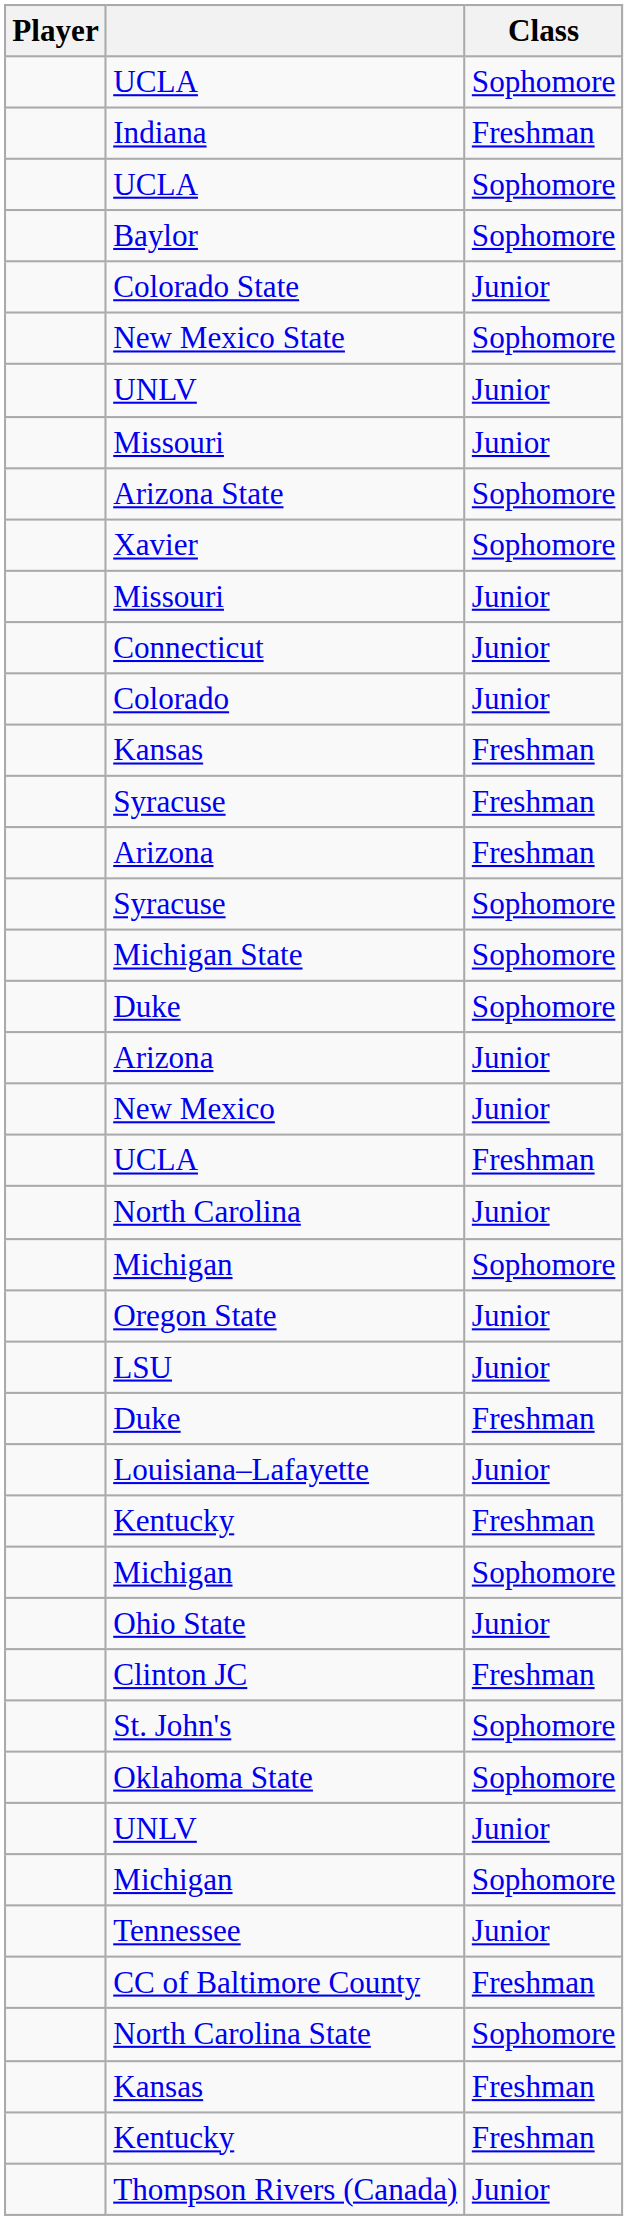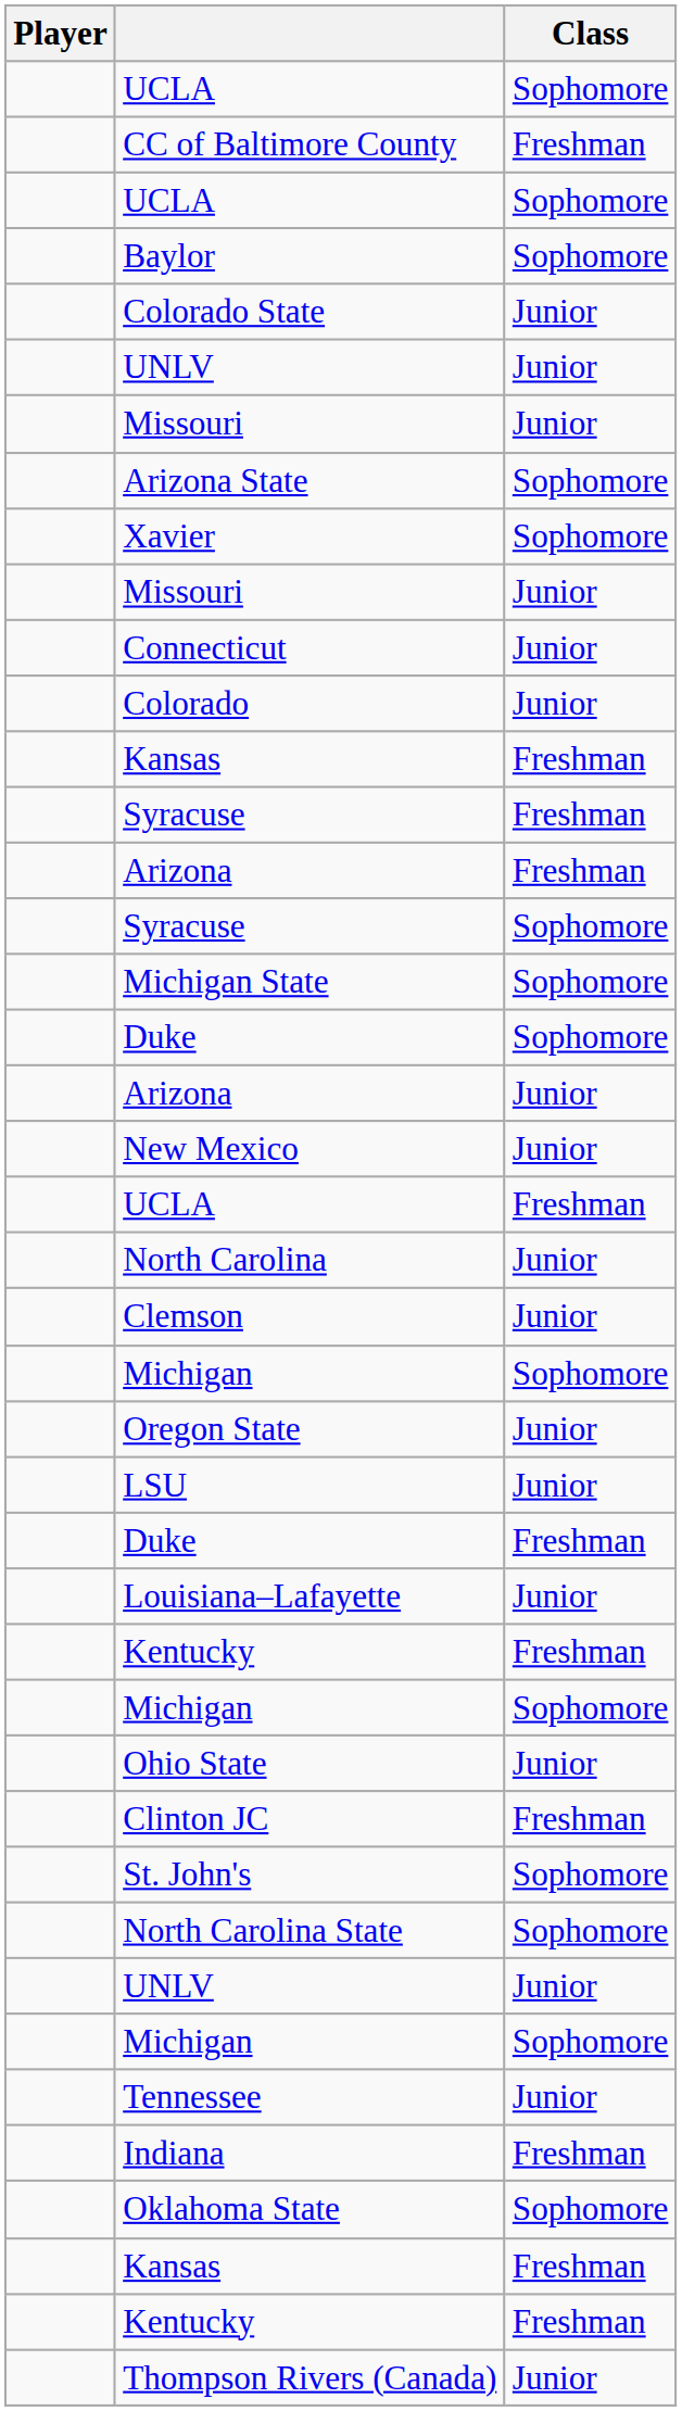 <table class="wikitable sortable" style="text-align:left; font-size:95%">
 <tr>
 <th>Player</th>
 <th></th>
 <th>Class</th>
 </tr>
 <tr>
 <td></td>
 <td><a href='#'>UCLA</a></td>
 <td><a href='#'>Sophomore</a></td>
 </tr>
 <tr>
 <td></td>
-<td><a href='#'>Indiana</a></td>
+<td><a href='#'>CC of Baltimore County</a></td>
 <td><a href='#'>Freshman</a></td>
 </tr>
 <tr>
 <td></td>
 <td><a href='#'>UCLA</a></td>
 <td><a href='#'>Sophomore</a></td>
 </tr>
 <tr>
 <td></td>
 <td><a href='#'>Baylor</a></td>
 <td><a href='#'>Sophomore</a></td>
 </tr>
 <tr>
 <td></td>
 <td><a href='#'>Colorado State</a></td>
 <td><a href='#'>Junior</a></td>
-</tr>
-<tr>
-<td></td>
-<td><a href='#'>New Mexico State</a></td>
-<td><a href='#'>Sophomore</a></td>
 </tr>
 <tr>
 <td></td>
 <td><a href='#'>UNLV</a></td>
 <td><a href='#'>Junior</a></td>
 </tr>
 <tr>
 <td></td>
 <td><a href='#'>Missouri</a></td>
 <td><a href='#'>Junior</a></td>
 </tr>
 <tr>
 <td></td>
 <td><a href='#'>Arizona State</a></td>
 <td><a href='#'>Sophomore</a></td>
 </tr>
 <tr>
 <td></td>
 <td><a href='#'>Xavier</a></td>
 <td><a href='#'>Sophomore</a></td>
 </tr>
 <tr>
 <td></td>
 <td><a href='#'>Missouri</a></td>
 <td><a href='#'>Junior</a></td>
 </tr>
 <tr>
 <td></td>
 <td><a href='#'>Connecticut</a></td>
 <td><a href='#'>Junior</a></td>
 </tr>
 <tr>
 <td></td>
 <td><a href='#'>Colorado</a></td>
 <td><a href='#'>Junior</a></td>
 </tr>
 <tr>
 <td></td>
 <td><a href='#'>Kansas</a></td>
 <td><a href='#'>Freshman</a></td>
 </tr>
 <tr>
 <td></td>
 <td><a href='#'>Syracuse</a></td>
 <td><a href='#'>Freshman</a></td>
 </tr>
 <tr>
 <td></td>
 <td><a href='#'>Arizona</a></td>
 <td><a href='#'>Freshman</a></td>
 </tr>
 <tr>
 <td></td>
 <td><a href='#'>Syracuse</a></td>
 <td><a href='#'>Sophomore</a></td>
 </tr>
 <tr>
 <td></td>
 <td><a href='#'>Michigan State</a></td>
 <td><a href='#'>Sophomore</a></td>
 </tr>
 <tr>
 <td></td>
 <td><a href='#'>Duke</a></td>
 <td><a href='#'>Sophomore</a></td>
 </tr>
 <tr>
 <td></td>
 <td><a href='#'>Arizona</a></td>
 <td><a href='#'>Junior</a></td>
 </tr>
 <tr>
 <td></td>
 <td><a href='#'>New Mexico</a></td>
 <td><a href='#'>Junior</a></td>
 </tr>
 <tr>
 <td></td>
 <td><a href='#'>UCLA</a></td>
 <td><a href='#'>Freshman</a></td>
 </tr>
 <tr>
 <td></td>
 <td><a href='#'>North Carolina</a></td>
 <td><a href='#'>Junior</a></td>
 </tr>
 <tr>
 <td></td>
+<td><a href='#'>Clemson</a></td>
+<td><a href='#'>Junior</a></td>
+</tr>
+<tr>
+<td></td>
 <td><a href='#'>Michigan</a></td>
 <td><a href='#'>Sophomore</a></td>
 </tr>
 <tr>
 <td></td>
 <td><a href='#'>Oregon State</a></td>
 <td><a href='#'>Junior</a></td>
 </tr>
 <tr>
 <td></td>
 <td><a href='#'>LSU</a></td>
 <td><a href='#'>Junior</a></td>
 </tr>
 <tr>
 <td></td>
 <td><a href='#'>Duke</a></td>
 <td><a href='#'>Freshman</a></td>
 </tr>
 <tr>
 <td></td>
 <td><a href='#'>Louisiana–Lafayette</a></td>
 <td><a href='#'>Junior</a></td>
 </tr>
 <tr>
 <td></td>
 <td><a href='#'>Kentucky</a></td>
 <td><a href='#'>Freshman</a></td>
 </tr>
 <tr>
 <td></td>
 <td><a href='#'>Michigan</a></td>
 <td><a href='#'>Sophomore</a></td>
 </tr>
 <tr>
 <td></td>
 <td><a href='#'>Ohio State</a></td>
 <td><a href='#'>Junior</a></td>
 </tr>
 <tr>
 <td></td>
 <td><a href='#'>Clinton JC</a></td>
 <td><a href='#'>Freshman</a></td>
 </tr>
 <tr>
 <td></td>
 <td><a href='#'>St. John's</a></td>
 <td><a href='#'>Sophomore</a></td>
 </tr>
 <tr>
 <td></td>
-<td><a href='#'>Oklahoma State</a></td>
+<td><a href='#'>North Carolina State</a></td>
 <td><a href='#'>Sophomore</a></td>
 </tr>
 <tr>
 <td></td>
 <td><a href='#'>UNLV</a></td>
 <td><a href='#'>Junior</a></td>
 </tr>
 <tr>
 <td></td>
 <td><a href='#'>Michigan</a></td>
 <td><a href='#'>Sophomore</a></td>
 </tr>
 <tr>
 <td></td>
 <td><a href='#'>Tennessee</a></td>
 <td><a href='#'>Junior</a></td>
 </tr>
 <tr>
 <td></td>
-<td><a href='#'>CC of Baltimore County</a></td>
+<td><a href='#'>Indiana</a></td>
 <td><a href='#'>Freshman</a></td>
 </tr>
 <tr>
 <td></td>
-<td><a href='#'>North Carolina State</a></td>
+<td><a href='#'>Oklahoma State</a></td>
 <td><a href='#'>Sophomore</a></td>
 </tr>
 <tr>
 <td></td>
 <td><a href='#'>Kansas</a></td>
 <td><a href='#'>Freshman</a></td>
 </tr>
 <tr>
 <td></td>
 <td><a href='#'>Kentucky</a></td>
 <td><a href='#'>Freshman</a></td>
 </tr>
 <tr>
 <td></td>
 <td><a href='#'>Thompson Rivers (Canada)</a></td>
 <td><a href='#'>Junior</a></td>
 </tr>
 </table>
